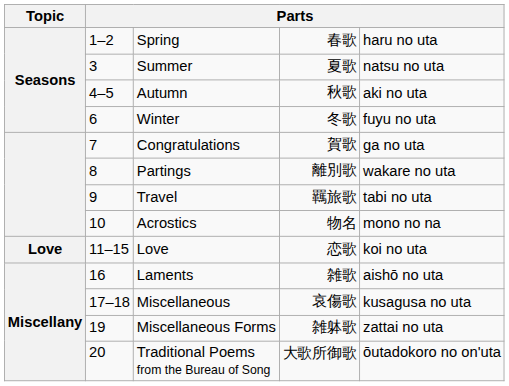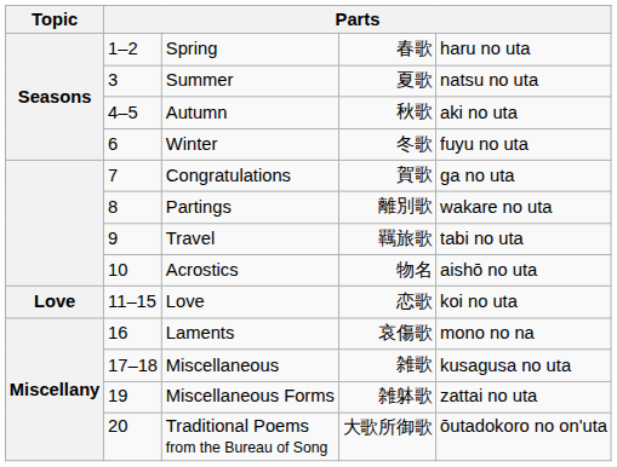 <table class="wikitable">
 <tr>
 <th>Topic</th>
 <th colspan="4" align="center">Parts</th>
 </tr>
 <tr>
 <th rowspan="4" valign="middle">Seasons</th>
 <td>1–2</td>
 <td>Spring</td>
 <td align="right">春歌</td>
 <td>haru no uta</td>
 </tr>
 <tr>
 <td>3</td>
 <td>Summer</td>
 <td align="right">夏歌</td>
 <td>natsu no uta</td>
 </tr>
 <tr>
 <td>4–5</td>
 <td>Autumn</td>
 <td align="right">秋歌</td>
 <td>aki no uta</td>
 </tr>
 <tr>
 <td>6</td>
 <td>Winter</td>
 <td align="right">冬歌</td>
 <td>fuyu no uta</td>
 </tr>
 <tr>
 <th rowspan="4"> </th>
 <td>7</td>
 <td>Congratulations</td>
 <td align="right">賀歌</td>
 <td>ga no uta</td>
 </tr>
 <tr>
 <td>8</td>
 <td>Partings</td>
 <td align="right">離別歌</td>
 <td>wakare no uta</td>
 </tr>
 <tr>
 <td>9</td>
 <td>Travel</td>
 <td align="right">羈旅歌</td>
 <td>tabi no uta</td>
 </tr>
 <tr>
 <td>10</td>
 <td>Acrostics</td>
 <td align="right">物名</td>
-<td>mono no na</td>
+<td>aishō no uta</td>
 </tr>
 <tr>
 <th>Love</th>
 <td>11–15</td>
 <td>Love</td>
 <td align="right">恋歌</td>
 <td>koi no uta</td>
 </tr>
 <tr>
 <th rowspan="4" valign="middle">Miscellany</th>
 <td>16</td>
 <td>Laments</td>
-<td align="right">雑歌</td>
-<td>aishō no uta</td>
+<td align="right">哀傷歌</td>
+<td>mono no na</td>
 </tr>
 <tr>
 <td>17–18</td>
 <td>Miscellaneous</td>
-<td align="right">哀傷歌</td>
+<td align="right">雑歌</td>
 <td>kusagusa no uta</td>
 </tr>
 <tr>
 <td>19</td>
 <td>Miscellaneous Forms</td>
 <td align="right">雑躰歌</td>
 <td>zattai no uta</td>
 </tr>
 <tr>
 <td valign="top">20</td>
 <td>Traditional Poems<br><small>from the Bureau of Song</small></td>
 <td valign="top" align="right">大歌所御歌</td>
 <td valign="top">ōutadokoro no on'uta</td>
 </tr>
 </table>
